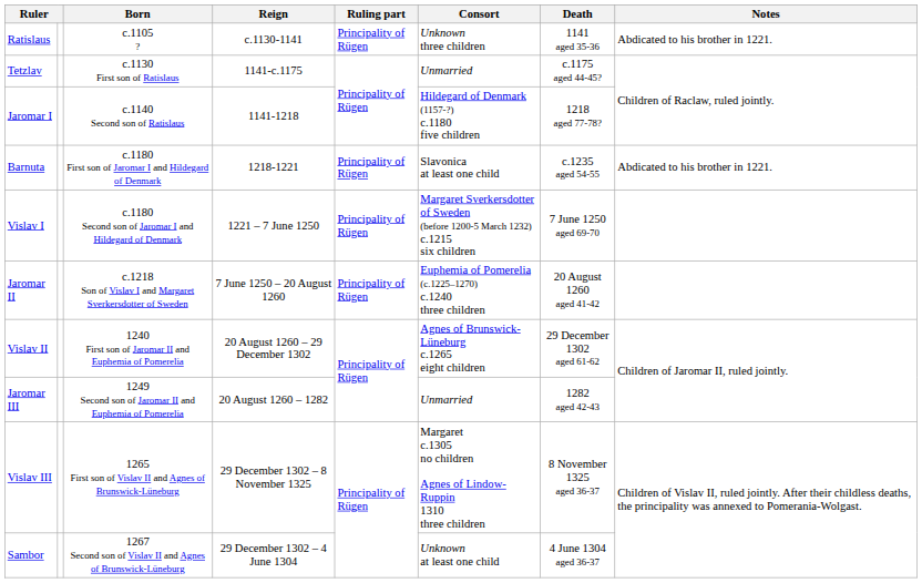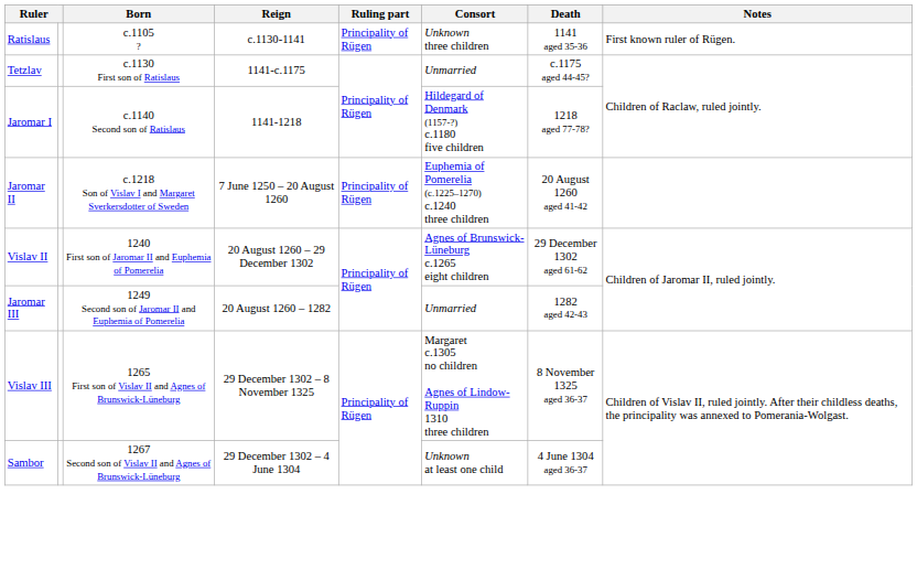 <table class="wikitable">
 <tr style="background:#cccccc">
 <th colspan=2>Ruler</th>
 <th>Born</th>
 <th>Reign</th>
 <th>Ruling part</th>
 <th>Consort</th>
 <th>Death</th>
 <th>Notes</th>
 </tr>
 <tr style="background:#fff;">
 <td><a href='#'>Ratislaus</a></td>
 <td></td>
 <td align="center">c.1105<br><small>?</small></td>
 <td align="center">c.1130-1141</td>
 <td><a href='#'>Principality of Rügen</a></td>
 <td><em>Unknown</em><br>three children</td>
 <td align="center">1141<br><small>aged 35-36</small></td>
-<td>Abdicated to his brother in 1221.</td>
+<td>First known ruler of Rügen.</td>
 </tr>
 <tr style="background:#fff;">
 <td><a href='#'>Tetzlav</a></td>
 <td></td>
 <td align="center">c.1130<br><small>First son of <a href='#'>Ratislaus</a></small></td>
 <td align="center">1141-c.1175</td>
 <td rowspan="2"><a href='#'>Principality of Rügen</a></td>
 <td><em>Unmarried</em></td>
 <td align="center">c.1175<br><small>aged 44-45?</small></td>
 <td rowspan="2">Children of Raclaw, ruled jointly.</td>
 </tr>
 <tr style="background:#fff;">
 <td><a href='#'>Jaromar I</a></td>
 <td></td>
 <td align="center">c.1140<br><small>Second son of <a href='#'>Ratislaus</a></small></td>
 <td align="center">1141-1218</td>
 <td><a href='#'>Hildegard of Denmark</a><br><small>(1157-?)</small><br>c.1180<br>five children</td>
 <td align="center">1218<br><small>aged 77-78?</small></td>
-</tr>
-<tr style="background:#fff;">
-<td><a href='#'>Barnuta</a></td>
-<td></td>
-<td align="center">c.1180<br><small>First son of <a href='#'>Jaromar I</a> and <a href='#'>Hildegard of Denmark</a></small></td>
-<td align="center">1218-1221</td>
-<td><a href='#'>Principality of Rügen</a></td>
-<td>Slavonica<br>at least one child</td>
-<td align="center">c.1235<br><small>aged 54-55</small></td>
-<td>Abdicated to his brother in 1221.</td>
-</tr>
-<tr style="background:#fff;">
-<td><a href='#'>Vislav I</a></td>
-<td></td>
-<td align="center">c.1180<br><small>Second son of <a href='#'>Jaromar I</a> and <a href='#'>Hildegard of Denmark</a></small></td>
-<td align="center">1221 – 7 June 1250</td>
-<td><a href='#'>Principality of Rügen</a></td>
-<td><a href='#'>Margaret Sverkersdotter of Sweden</a><br><small>(before 1200-5 March 1232)</small><br>c.1215<br>six children</td>
-<td align="center">7 June 1250<br><small>aged 69-70</small></td>
-<td></td>
 </tr>
 <tr style="background:#fff;">
 <td><a href='#'>Jaromar II</a></td>
 <td></td>
 <td align="center">c.1218<br><small>Son of <a href='#'>Vislav I</a> and <a href='#'>Margaret Sverkersdotter of Sweden</a></small></td>
 <td align="center">7 June 1250 – 20 August 1260</td>
 <td><a href='#'>Principality of Rügen</a></td>
 <td><a href='#'>Euphemia of Pomerelia</a><br><small>(c.1225–1270)</small><br>c.1240<br>three children</td>
 <td align="center">20 August 1260<br><small>aged 41-42</small></td>
 <td></td>
 </tr>
 <tr style="background:#fff;">
 <td><a href='#'>Vislav II</a></td>
 <td></td>
 <td align="center">1240<br><small>First son of <a href='#'>Jaromar II</a> and <a href='#'>Euphemia of Pomerelia</a></small></td>
 <td align="center">20 August 1260 – 29 December 1302</td>
 <td rowspan="2"><a href='#'>Principality of Rügen</a></td>
 <td><a href='#'>Agnes of Brunswick-Lüneburg</a><br>c.1265<br>eight children</td>
 <td align="center">29 December 1302<br><small>aged 61-62</small></td>
 <td rowspan="2">Children of Jaromar II, ruled jointly.</td>
 </tr>
 <tr style="background:#fff;">
 <td><a href='#'>Jaromar III</a></td>
 <td></td>
 <td align="center">1249<br><small>Second son of <a href='#'>Jaromar II</a> and <a href='#'>Euphemia of Pomerelia</a></small></td>
 <td align="center">20 August 1260 – 1282</td>
 <td><em>Unmarried</em></td>
 <td align="center">1282<br><small>aged 42-43</small></td>
 </tr>
 <tr style="background:#fff;">
 <td><a href='#'>Vislav III</a></td>
 <td></td>
 <td align="center">1265<br><small>First son of <a href='#'>Vislav II</a> and <a href='#'>Agnes of Brunswick-Lüneburg</a></small></td>
 <td align="center">29 December 1302 – 8 November 1325</td>
 <td rowspan="2"><a href='#'>Principality of Rügen</a></td>
 <td>Margaret<br>c.1305<br>no children<br><br><a href='#'>Agnes of Lindow-Ruppin</a><br>1310<br>three children</td>
 <td align="center">8 November 1325<br><small>aged 36-37</small></td>
 <td rowspan="2">Children of Vislav II, ruled jointly. After their childless deaths, the principality was annexed to Pomerania-Wolgast.</td>
 </tr>
 <tr style="background:#fff;">
 <td><a href='#'>Sambor</a></td>
 <td></td>
 <td align="center">1267<br><small>Second son of <a href='#'>Vislav II</a> and <a href='#'>Agnes of Brunswick-Lüneburg</a></small></td>
 <td align="center">29 December 1302 – 4 June 1304</td>
 <td><em>Unknown</em><br>at least one child</td>
 <td align="center">4 June 1304<br><small>aged 36-37</small></td>
 </tr>
 </table>
